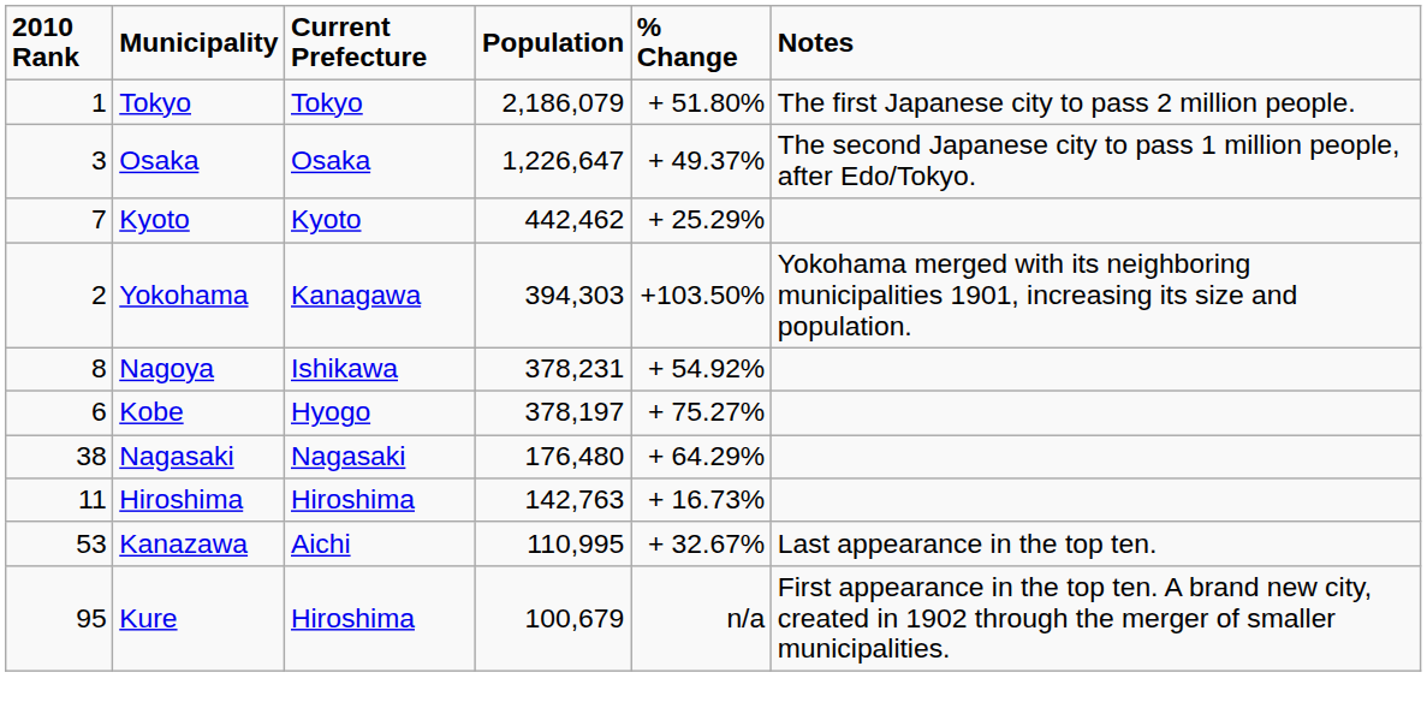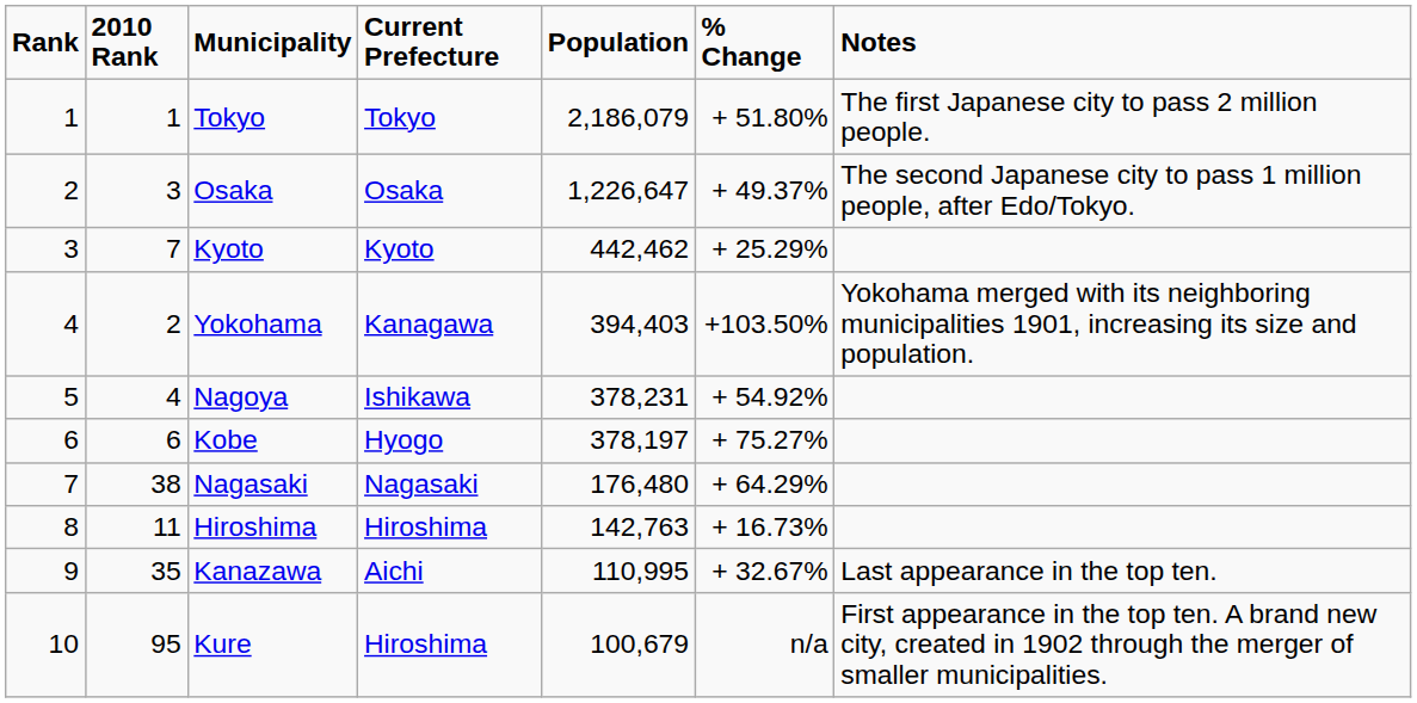 <table class="wikitable" style="text-align:right; margin-right:60px">
 <tr>
+<td align=left><strong>Rank</strong></td>
 <td align=left><strong>2010 Rank</strong></td>
 <td align=left><strong>Municipality</strong></td>
 <td align=left><strong>Current Prefecture</strong></td>
 <td align=left><strong>Population</strong></td>
 <td align=left><strong>% Change</strong></td>
 <td align=left><strong>Notes</strong></td>
 </tr>
 <tr>
 <td>1</td>
+<td>1</td>
 <td align=left><a href='#'>Tokyo</a></td>
 <td align=left><a href='#'>Tokyo</a></td>
 <td>2,186,079</td>
 <td>+ 51.80%</td>
 <td align=left>The first Japanese city to pass 2 million people.</td>
 </tr>
 <tr>
+<td>2</td>
 <td>3</td>
 <td align=left><a href='#'>Osaka</a></td>
 <td align=left><a href='#'>Osaka</a></td>
 <td>1,226,647</td>
 <td>+ 49.37%</td>
 <td align=left>The second Japanese city to pass 1 million people, after Edo/Tokyo.</td>
 </tr>
 <tr>
+<td>3</td>
 <td>7</td>
 <td align=left><a href='#'>Kyoto</a></td>
 <td align=left><a href='#'>Kyoto</a></td>
 <td>442,462</td>
 <td>+ 25.29%</td>
 <td></td>
 </tr>
 <tr>
+<td>4</td>
 <td>2</td>
 <td align=left><a href='#'>Yokohama</a></td>
 <td align=left><a href='#'>Kanagawa</a></td>
-<td>394,303</td>
+<td>394,403</td>
 <td>+103.50%</td>
 <td align=left>Yokohama merged with its neighboring municipalities 1901, increasing its size and population.</td>
 </tr>
 <tr>
-<td>8</td>
+<td>5</td>
+<td>4</td>
 <td align=left><a href='#'>Nagoya</a></td>
 <td align=left><a href='#'>Ishikawa</a></td>
 <td>378,231</td>
 <td>+ 54.92%</td>
 <td></td>
 </tr>
 <tr>
 <td>6</td>
+<td>6</td>
 <td align=left><a href='#'>Kobe</a></td>
 <td align=left><a href='#'>Hyogo</a></td>
 <td>378,197</td>
 <td>+ 75.27%</td>
 <td></td>
 </tr>
 <tr>
+<td>7</td>
 <td>38</td>
 <td align=left><a href='#'>Nagasaki</a></td>
 <td align=left><a href='#'>Nagasaki</a></td>
 <td>176,480</td>
 <td>+ 64.29%</td>
 <td></td>
 </tr>
 <tr>
+<td>8</td>
 <td>11</td>
 <td align=left><a href='#'>Hiroshima</a></td>
 <td align=left><a href='#'>Hiroshima</a></td>
 <td>142,763</td>
 <td>+ 16.73%</td>
 <td></td>
 </tr>
 <tr>
-<td>53</td>
+<td>9</td>
+<td>35</td>
 <td align=left><a href='#'>Kanazawa</a></td>
 <td align=left><a href='#'>Aichi</a></td>
 <td>110,995</td>
 <td>+ 32.67%</td>
 <td align=left>Last appearance in the top ten.</td>
 </tr>
 <tr>
+<td>10</td>
 <td>95</td>
 <td align=left><a href='#'>Kure</a></td>
 <td align=left><a href='#'>Hiroshima</a></td>
 <td>100,679</td>
 <td>n/a</td>
 <td align=left>First appearance in the top ten. A brand new city, created in 1902 through the merger of smaller municipalities.</td>
 </tr>
 </table>
